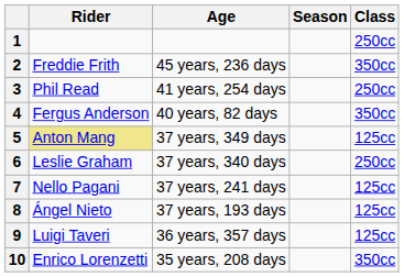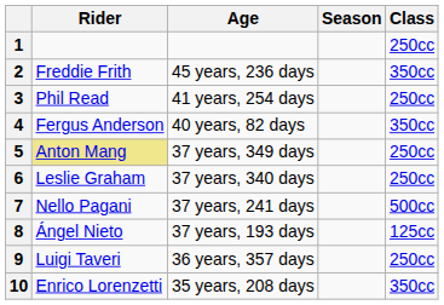 <table class="wikitable">
 <tr>
 <th></th>
 <th>Rider</th>
 <th>Age</th>
 <th>Season</th>
 <th>Class</th>
 </tr>
 <tr>
 <th>1</th>
 <td></td>
 <td></td>
 <td></td>
 <td><a href='#'>250cc</a></td>
 </tr>
 <tr>
 <th>2</th>
 <td> <a href='#'>Freddie Frith</a></td>
 <td>45 years, 236 days</td>
 <td></td>
 <td><a href='#'>350cc</a></td>
 </tr>
 <tr>
 <th>3</th>
 <td> <a href='#'>Phil Read</a></td>
 <td>41 years, 254 days</td>
 <td></td>
 <td><a href='#'>250cc</a></td>
 </tr>
 <tr>
 <th>4</th>
 <td> <a href='#'>Fergus Anderson</a></td>
 <td>40 years, 82 days</td>
 <td></td>
 <td><a href='#'>350cc</a></td>
 </tr>
 <tr>
 <th>5</th>
 <td style="background: khaki;"> <a href='#'>Anton Mang</a></td>
 <td>37 years, 349 days</td>
 <td></td>
-<td><a href='#'>125cc</a></td>
+<td><a href='#'>250cc</a></td>
 </tr>
 <tr>
 <th>6</th>
 <td> <a href='#'>Leslie Graham</a></td>
 <td>37 years, 340 days</td>
 <td></td>
 <td><a href='#'>250cc</a></td>
 </tr>
 <tr>
 <th>7</th>
 <td> <a href='#'>Nello Pagani</a></td>
 <td>37 years, 241 days</td>
 <td></td>
-<td><a href='#'>125cc</a></td>
+<td><a href='#'>500cc</a></td>
 </tr>
 <tr>
 <th>8</th>
 <td> <a href='#'>Ángel Nieto</a></td>
 <td>37 years, 193 days</td>
 <td></td>
 <td><a href='#'>125cc</a></td>
 </tr>
 <tr>
 <th>9</th>
 <td> <a href='#'>Luigi Taveri</a></td>
 <td>36 years, 357 days</td>
 <td></td>
-<td><a href='#'>125cc</a></td>
+<td><a href='#'>250cc</a></td>
 </tr>
 <tr>
 <th>10</th>
 <td> <a href='#'>Enrico Lorenzetti</a></td>
 <td>35 years, 208 days</td>
 <td></td>
 <td><a href='#'>350cc</a></td>
 </tr>
 </table>
